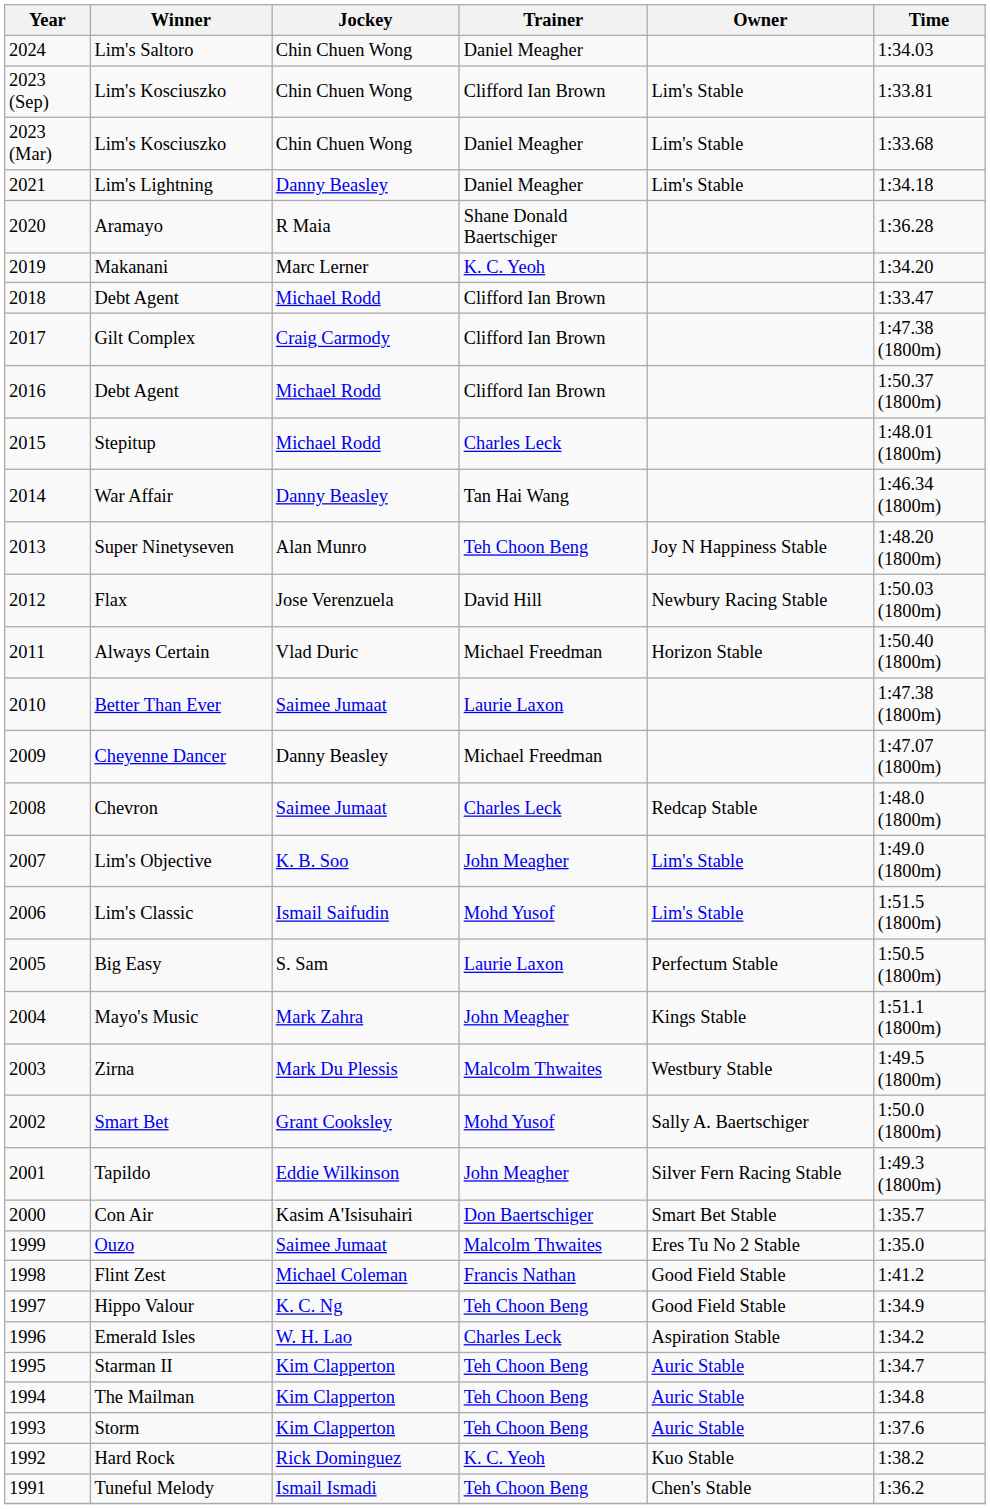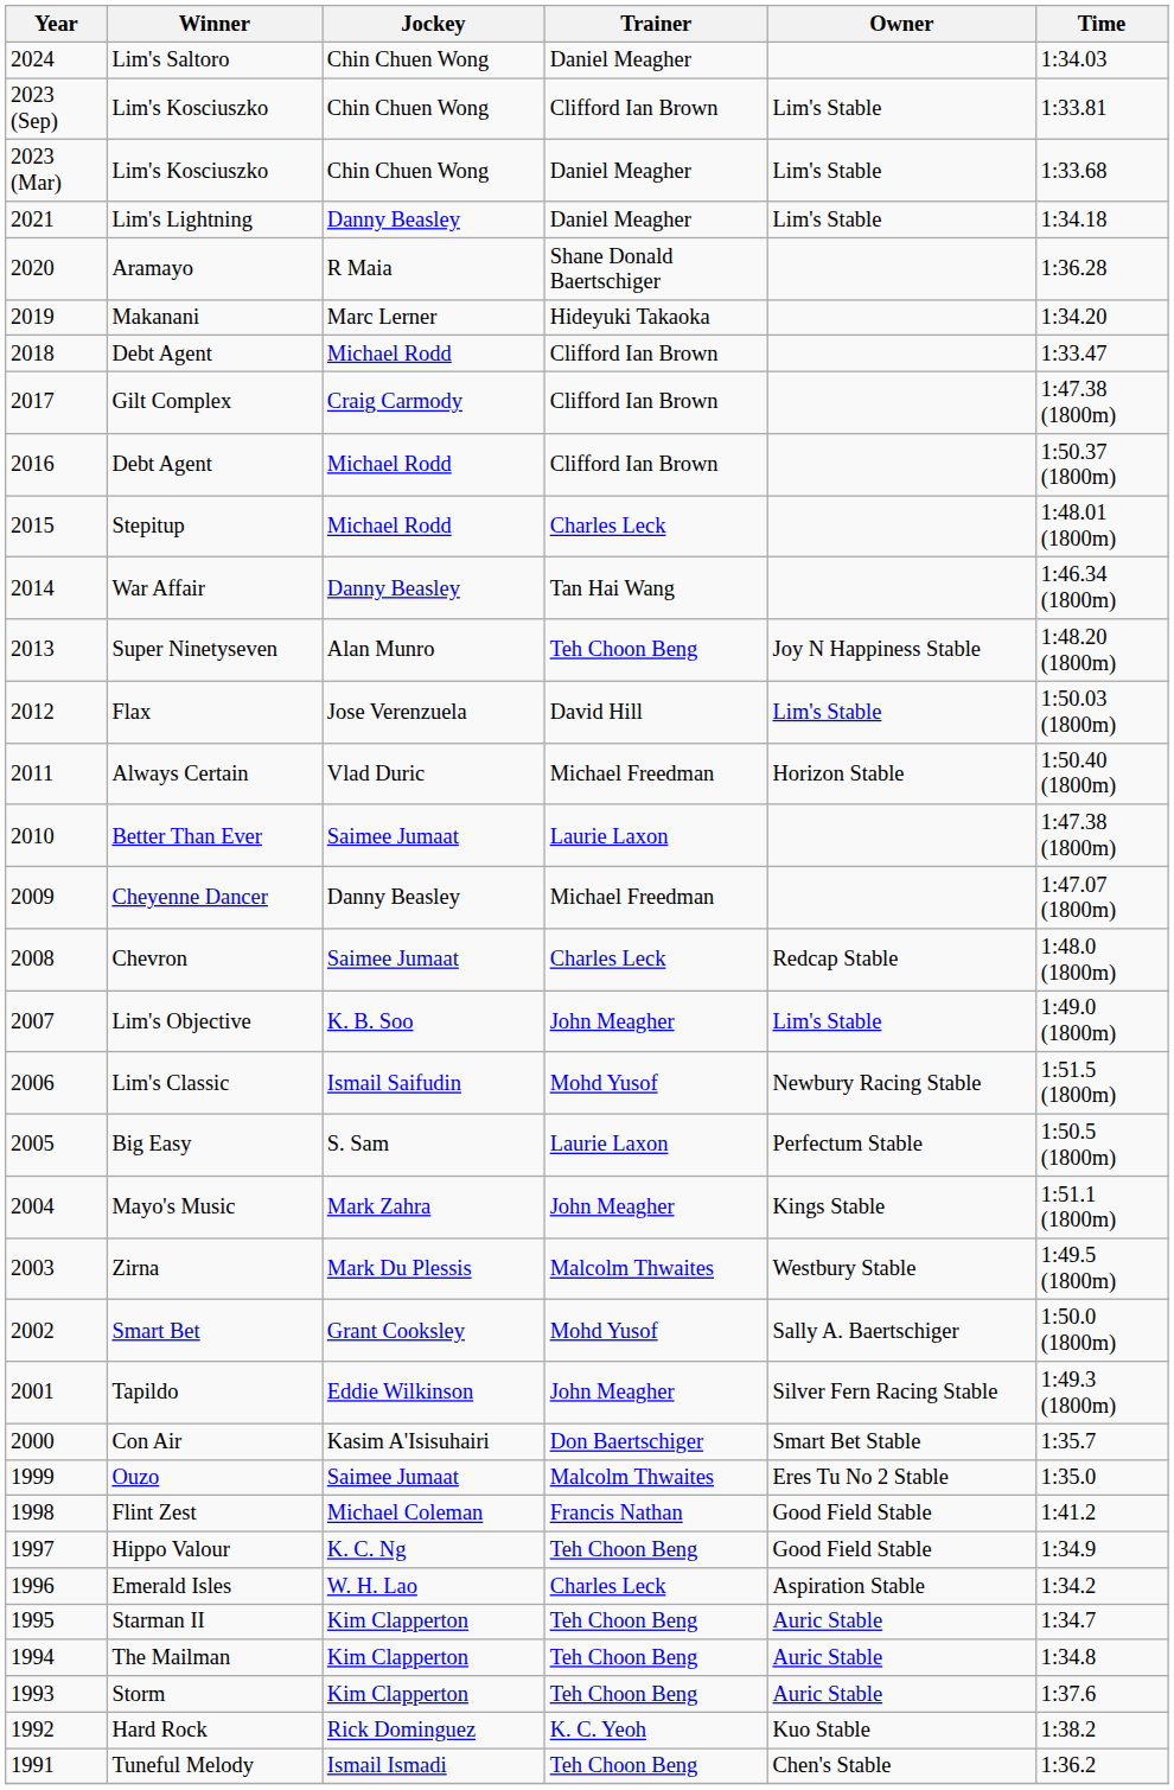 <table class="wikitable sortable" style="font-size:90%">
 <tr>
 <th style="width:60px">Year</th>
 <th style="width:135px">Winner</th>
 <th style="width:140px">Jockey</th>
 <th style="width:140px">Trainer</th>
 <th style="width:170px">Owner</th>
 <th style="width:80px">Time</th>
 </tr>
 <tr>
 <td>2024</td>
 <td>Lim's Saltoro</td>
 <td>Chin Chuen Wong</td>
 <td>Daniel Meagher</td>
 <td></td>
 <td>1:34.03</td>
 </tr>
 <tr>
 <td>2023 (Sep) </td>
 <td>Lim's Kosciuszko</td>
 <td>Chin Chuen Wong</td>
 <td>Clifford Ian Brown</td>
 <td>Lim's Stable</td>
 <td>1:33.81</td>
 </tr>
 <tr>
 <td>2023 (Mar)</td>
 <td>Lim's Kosciuszko</td>
 <td>Chin Chuen Wong</td>
 <td>Daniel Meagher</td>
 <td>Lim's Stable</td>
 <td>1:33.68</td>
 </tr>
 <tr>
 <td>2021</td>
 <td>Lim's Lightning</td>
 <td><a href='#'>Danny Beasley</a></td>
 <td>Daniel Meagher</td>
 <td>Lim's Stable</td>
 <td>1:34.18</td>
 </tr>
 <tr>
 <td>2020</td>
 <td>Aramayo</td>
 <td>R Maia</td>
 <td>Shane Donald Baertschiger</td>
 <td></td>
 <td>1:36.28</td>
 </tr>
 <tr>
 <td>2019</td>
 <td>Makanani</td>
 <td>Marc Lerner</td>
-<td><a href='#'>K. C. Yeoh</a></td>
+<td>Hideyuki Takaoka</td>
 <td></td>
 <td>1:34.20</td>
 </tr>
 <tr>
 <td>2018</td>
 <td>Debt Agent</td>
 <td><a href='#'>Michael Rodd</a></td>
 <td>Clifford Ian Brown</td>
 <td></td>
 <td>1:33.47</td>
 </tr>
 <tr>
 <td>2017</td>
 <td>Gilt Complex</td>
 <td><a href='#'>Craig Carmody</a></td>
 <td>Clifford Ian Brown</td>
 <td></td>
 <td>1:47.38 (1800m)</td>
 </tr>
 <tr>
 <td>2016</td>
 <td>Debt Agent</td>
 <td><a href='#'>Michael Rodd</a></td>
 <td>Clifford Ian Brown</td>
 <td></td>
 <td>1:50.37 (1800m)</td>
 </tr>
 <tr>
 <td>2015</td>
 <td>Stepitup</td>
 <td><a href='#'>Michael Rodd</a></td>
 <td><a href='#'>Charles Leck</a></td>
 <td></td>
 <td>1:48.01 (1800m)</td>
 </tr>
 <tr>
 <td>2014</td>
 <td>War Affair</td>
 <td><a href='#'>Danny Beasley</a></td>
 <td>Tan Hai Wang</td>
 <td></td>
 <td>1:46.34 (1800m)</td>
 </tr>
 <tr>
 <td>2013</td>
 <td>Super Ninetyseven</td>
 <td>Alan Munro</td>
 <td><a href='#'>Teh Choon Beng</a></td>
 <td>Joy N Happiness Stable</td>
 <td>1:48.20 (1800m)</td>
 </tr>
 <tr>
 <td>2012</td>
 <td>Flax</td>
 <td>Jose Verenzuela</td>
 <td>David Hill</td>
-<td>Newbury Racing Stable</td>
+<td><a href='#'>Lim's Stable</a></td>
 <td>1:50.03 (1800m)</td>
 </tr>
 <tr>
 <td>2011</td>
 <td>Always Certain</td>
 <td>Vlad Duric</td>
 <td>Michael Freedman</td>
 <td>Horizon Stable</td>
 <td>1:50.40 (1800m)</td>
 </tr>
 <tr>
 <td>2010</td>
 <td><a href='#'>Better Than Ever</a></td>
 <td><a href='#'>Saimee Jumaat</a></td>
 <td><a href='#'>Laurie Laxon</a></td>
 <td></td>
 <td>1:47.38 (1800m)</td>
 </tr>
 <tr>
 <td>2009</td>
 <td><a href='#'>Cheyenne Dancer</a></td>
 <td>Danny Beasley</td>
 <td>Michael Freedman</td>
 <td></td>
 <td>1:47.07 (1800m)</td>
 </tr>
 <tr>
 <td>2008</td>
 <td>Chevron</td>
 <td><a href='#'>Saimee Jumaat</a></td>
 <td><a href='#'>Charles Leck</a></td>
 <td>Redcap Stable</td>
 <td>1:48.0 (1800m)</td>
 </tr>
 <tr>
 <td>2007</td>
 <td>Lim's Objective</td>
 <td><a href='#'>K. B. Soo</a></td>
 <td><a href='#'>John Meagher</a></td>
 <td><a href='#'>Lim's Stable</a></td>
 <td>1:49.0 (1800m)</td>
 </tr>
 <tr>
 <td>2006</td>
 <td>Lim's Classic</td>
 <td><a href='#'>Ismail Saifudin</a></td>
 <td><a href='#'>Mohd Yusof</a></td>
-<td><a href='#'>Lim's Stable</a></td>
+<td>Newbury Racing Stable</td>
 <td>1:51.5 (1800m)</td>
 </tr>
 <tr>
 <td>2005</td>
 <td>Big Easy</td>
 <td>S. Sam</td>
 <td><a href='#'>Laurie Laxon</a></td>
 <td>Perfectum Stable</td>
 <td>1:50.5 (1800m)</td>
 </tr>
 <tr>
 <td>2004</td>
 <td>Mayo's Music</td>
 <td><a href='#'>Mark Zahra</a></td>
 <td><a href='#'>John Meagher</a></td>
 <td>Kings Stable</td>
 <td>1:51.1 (1800m)</td>
 </tr>
 <tr>
 <td>2003</td>
 <td>Zirna</td>
 <td><a href='#'>Mark Du Plessis</a></td>
 <td><a href='#'>Malcolm Thwaites</a></td>
 <td>Westbury Stable</td>
 <td>1:49.5 (1800m)</td>
 </tr>
 <tr>
 <td>2002</td>
 <td><a href='#'>Smart Bet</a></td>
 <td><a href='#'>Grant Cooksley</a></td>
 <td><a href='#'>Mohd Yusof</a></td>
 <td>Sally A. Baertschiger</td>
 <td>1:50.0 (1800m)</td>
 </tr>
 <tr>
 <td>2001</td>
 <td>Tapildo</td>
 <td><a href='#'>Eddie Wilkinson</a></td>
 <td><a href='#'>John Meagher</a></td>
 <td>Silver Fern Racing Stable</td>
 <td>1:49.3 (1800m)</td>
 </tr>
 <tr>
 <td>2000</td>
 <td>Con Air</td>
 <td>Kasim A'Isisuhairi</td>
 <td><a href='#'>Don Baertschiger</a></td>
 <td>Smart Bet Stable</td>
 <td>1:35.7</td>
 </tr>
 <tr>
 <td>1999</td>
 <td><a href='#'>Ouzo</a></td>
 <td><a href='#'>Saimee Jumaat</a></td>
 <td><a href='#'>Malcolm Thwaites</a></td>
 <td>Eres Tu No 2 Stable</td>
 <td>1:35.0</td>
 </tr>
 <tr>
 <td>1998</td>
 <td>Flint Zest</td>
 <td><a href='#'>Michael Coleman</a></td>
 <td><a href='#'>Francis Nathan</a></td>
 <td>Good Field Stable</td>
 <td>1:41.2</td>
 </tr>
 <tr>
 <td>1997</td>
 <td>Hippo Valour</td>
 <td><a href='#'>K. C. Ng</a></td>
 <td><a href='#'>Teh Choon Beng</a></td>
 <td>Good Field Stable</td>
 <td>1:34.9</td>
 </tr>
 <tr>
 <td>1996</td>
 <td>Emerald Isles</td>
 <td><a href='#'>W. H. Lao</a></td>
 <td><a href='#'>Charles Leck</a></td>
 <td>Aspiration Stable</td>
 <td>1:34.2</td>
 </tr>
 <tr>
 <td>1995</td>
 <td>Starman II</td>
 <td><a href='#'>Kim Clapperton</a></td>
 <td><a href='#'>Teh Choon Beng</a></td>
 <td><a href='#'>Auric Stable</a></td>
 <td>1:34.7</td>
 </tr>
 <tr>
 <td>1994</td>
 <td>The Mailman</td>
 <td><a href='#'>Kim Clapperton</a></td>
 <td><a href='#'>Teh Choon Beng</a></td>
 <td><a href='#'>Auric Stable</a></td>
 <td>1:34.8</td>
 </tr>
 <tr>
 <td>1993</td>
 <td>Storm</td>
 <td><a href='#'>Kim Clapperton</a></td>
 <td><a href='#'>Teh Choon Beng</a></td>
 <td><a href='#'>Auric Stable</a></td>
 <td>1:37.6</td>
 </tr>
 <tr>
 <td>1992</td>
 <td>Hard Rock</td>
 <td><a href='#'>Rick Dominguez</a></td>
 <td><a href='#'>K. C. Yeoh</a></td>
 <td>Kuo Stable</td>
 <td>1:38.2</td>
 </tr>
 <tr>
 <td>1991</td>
 <td>Tuneful Melody</td>
 <td><a href='#'>Ismail Ismadi</a></td>
 <td><a href='#'>Teh Choon Beng</a></td>
 <td>Chen's Stable</td>
 <td>1:36.2</td>
 </tr>
 <tr>
 </tr>
 </table>
